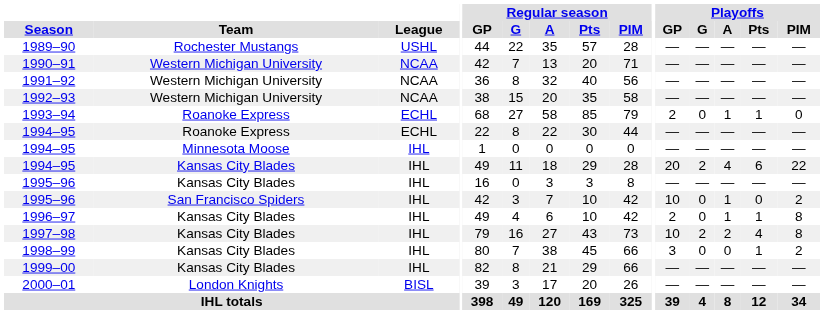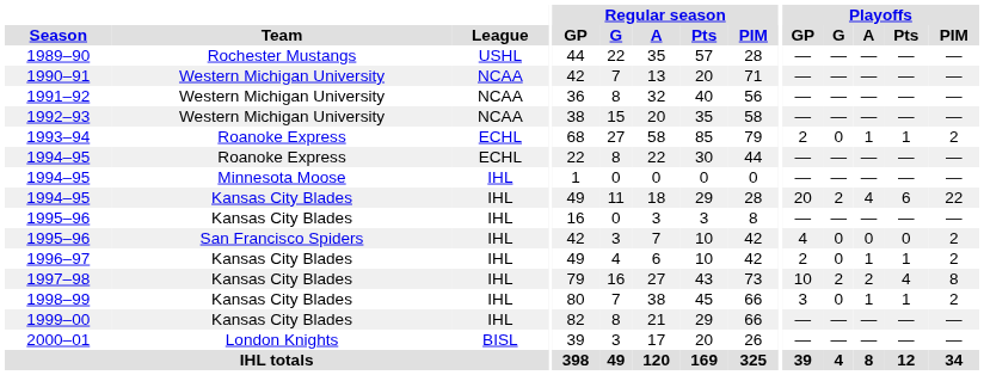 <table border="0" cellpadding="1" cellspacing="0" style="text-align:center; width:60em">
 <tr bgcolor="#e0e0e0">
 <th colspan="3" bgcolor="#ffffff"></th>
 <th rowspan="99" bgcolor="#ffffff"></th>
 <th colspan="5"><a href='#'>Regular season</a></th>
 <th rowspan="99" bgcolor="#ffffff"></th>
 <th colspan="5"><a href='#'>Playoffs</a></th>
 </tr>
 <tr bgcolor="#e0e0e0">
 <th><a href='#'>Season</a></th>
 <th>Team</th>
 <th>League</th>
 <th>GP</th>
 <th><a href='#'>G</a></th>
 <th><a href='#'>A</a></th>
 <th><a href='#'>Pts</a></th>
 <th><a href='#'>PIM</a></th>
 <th>GP</th>
 <th>G</th>
 <th>A</th>
 <th>Pts</th>
 <th>PIM</th>
 </tr>
 <tr>
 <td><a href='#'>1989–90</a></td>
 <td><a href='#'>Rochester Mustangs</a></td>
 <td><a href='#'>USHL</a></td>
 <td>44</td>
 <td>22</td>
 <td>35</td>
 <td>57</td>
 <td>28</td>
 <td>—</td>
 <td>—</td>
 <td>—</td>
 <td>—</td>
 <td>—</td>
 </tr>
 <tr bgcolor="#f0f0f0">
 <td><a href='#'>1990–91</a></td>
 <td><a href='#'>Western Michigan University</a></td>
 <td><a href='#'>NCAA</a></td>
 <td>42</td>
 <td>7</td>
 <td>13</td>
 <td>20</td>
 <td>71</td>
 <td>—</td>
 <td>—</td>
 <td>—</td>
 <td>—</td>
 <td>—</td>
 </tr>
 <tr>
 <td><a href='#'>1991–92</a></td>
 <td>Western Michigan University</td>
 <td>NCAA</td>
 <td>36</td>
 <td>8</td>
 <td>32</td>
 <td>40</td>
 <td>56</td>
 <td>—</td>
 <td>—</td>
 <td>—</td>
 <td>—</td>
 <td>—</td>
 </tr>
 <tr bgcolor="#f0f0f0">
 <td><a href='#'>1992–93</a></td>
 <td>Western Michigan University</td>
 <td>NCAA</td>
 <td>38</td>
 <td>15</td>
 <td>20</td>
 <td>35</td>
 <td>58</td>
 <td>—</td>
 <td>—</td>
 <td>—</td>
 <td>—</td>
 <td>—</td>
 </tr>
 <tr>
 <td><a href='#'>1993–94</a></td>
 <td><a href='#'>Roanoke Express</a></td>
 <td><a href='#'>ECHL</a></td>
 <td>68</td>
 <td>27</td>
 <td>58</td>
 <td>85</td>
 <td>79</td>
 <td>2</td>
 <td>0</td>
 <td>1</td>
 <td>1</td>
-<td>0</td>
+<td>2</td>
 </tr>
 <tr bgcolor="#f0f0f0">
 <td><a href='#'>1994–95</a></td>
 <td>Roanoke Express</td>
 <td>ECHL</td>
 <td>22</td>
 <td>8</td>
 <td>22</td>
 <td>30</td>
 <td>44</td>
 <td>—</td>
 <td>—</td>
 <td>—</td>
 <td>—</td>
 <td>—</td>
 </tr>
 <tr>
 <td><a href='#'>1994–95</a></td>
 <td><a href='#'>Minnesota Moose</a></td>
 <td><a href='#'>IHL</a></td>
 <td>1</td>
 <td>0</td>
 <td>0</td>
 <td>0</td>
 <td>0</td>
 <td>—</td>
 <td>—</td>
 <td>—</td>
 <td>—</td>
 <td>—</td>
 </tr>
 <tr bgcolor="#f0f0f0">
 <td><a href='#'>1994–95</a></td>
 <td><a href='#'>Kansas City Blades</a></td>
 <td>IHL</td>
 <td>49</td>
 <td>11</td>
 <td>18</td>
 <td>29</td>
 <td>28</td>
 <td>20</td>
 <td>2</td>
 <td>4</td>
 <td>6</td>
 <td>22</td>
 </tr>
 <tr>
 <td><a href='#'>1995–96</a></td>
 <td>Kansas City Blades</td>
 <td>IHL</td>
 <td>16</td>
 <td>0</td>
 <td>3</td>
 <td>3</td>
 <td>8</td>
 <td>—</td>
 <td>—</td>
 <td>—</td>
 <td>—</td>
 <td>—</td>
 </tr>
 <tr bgcolor="#f0f0f0">
 <td><a href='#'>1995–96</a></td>
 <td><a href='#'>San Francisco Spiders</a></td>
 <td>IHL</td>
 <td>42</td>
 <td>3</td>
 <td>7</td>
 <td>10</td>
 <td>42</td>
-<td>10</td>
+<td>4</td>
 <td>0</td>
-<td>1</td>
+<td>0</td>
 <td>0</td>
 <td>2</td>
 </tr>
 <tr>
 <td><a href='#'>1996–97</a></td>
 <td>Kansas City Blades</td>
 <td>IHL</td>
 <td>49</td>
 <td>4</td>
 <td>6</td>
 <td>10</td>
 <td>42</td>
 <td>2</td>
 <td>0</td>
 <td>1</td>
 <td>1</td>
-<td>8</td>
+<td>2</td>
 </tr>
 <tr bgcolor="#f0f0f0">
 <td><a href='#'>1997–98</a></td>
 <td>Kansas City Blades</td>
 <td>IHL</td>
 <td>79</td>
 <td>16</td>
 <td>27</td>
 <td>43</td>
 <td>73</td>
 <td>10</td>
 <td>2</td>
 <td>2</td>
 <td>4</td>
 <td>8</td>
 </tr>
 <tr>
 <td><a href='#'>1998–99</a></td>
 <td>Kansas City Blades</td>
 <td>IHL</td>
 <td>80</td>
 <td>7</td>
 <td>38</td>
 <td>45</td>
 <td>66</td>
 <td>3</td>
 <td>0</td>
-<td>0</td>
+<td>1</td>
 <td>1</td>
 <td>2</td>
 </tr>
 <tr bgcolor="#f0f0f0">
 <td><a href='#'>1999–00</a></td>
 <td>Kansas City Blades</td>
 <td>IHL</td>
 <td>82</td>
 <td>8</td>
 <td>21</td>
 <td>29</td>
 <td>66</td>
 <td>—</td>
 <td>—</td>
 <td>—</td>
 <td>—</td>
 <td>—</td>
 </tr>
 <tr>
 <td><a href='#'>2000–01</a></td>
 <td><a href='#'>London Knights</a></td>
 <td><a href='#'>BISL</a></td>
 <td>39</td>
 <td>3</td>
 <td>17</td>
 <td>20</td>
 <td>26</td>
 <td>—</td>
 <td>—</td>
 <td>—</td>
 <td>—</td>
 <td>—</td>
 </tr>
 <tr>
 </tr>
 <tr ALIGN="center" bgcolor="#e0e0e0">
 <th colspan="3">IHL totals</th>
 <th ALIGN="center">398</th>
 <th ALIGN="center">49</th>
 <th ALIGN="center">120</th>
 <th ALIGN="center">169</th>
 <th ALIGN="center">325</th>
 <th ALIGN="center">39</th>
 <th ALIGN="center">4</th>
 <th ALIGN="center">8</th>
 <th ALIGN="center">12</th>
 <th ALIGN="center">34</th>
 </tr>
 </table>
